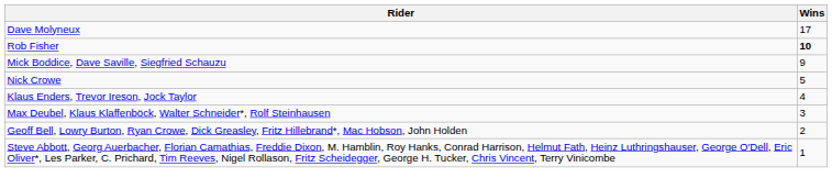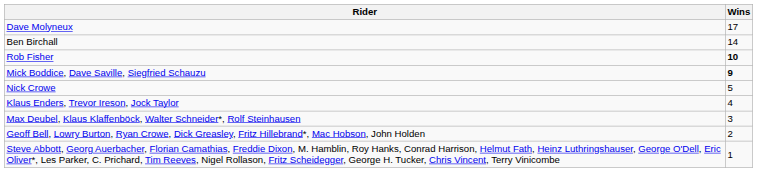 <table class="wikitable">
 <tr>
 <th>Rider</th>
 <th>Wins</th>
 </tr>
 <tr>
 <td><a href='#'>Dave Molyneux</a></td>
 <td>17</td>
 </tr>
 <tr>
+<td>Ben Birchall</td>
+<td>14</td>
+</tr>
+<tr>
 <td><a href='#'>Rob Fisher</a></td>
 <td><strong>10</strong></td>
 </tr>
 <tr>
 <td><a href='#'>Mick Boddice</a>, <a href='#'>Dave Saville</a>, <a href='#'>Siegfried Schauzu</a></td>
-<td>9</td>
+<td><strong>9</strong></td>
 </tr>
 <tr>
 <td><a href='#'>Nick Crowe</a></td>
 <td>5</td>
 </tr>
 <tr>
 <td><a href='#'>Klaus Enders</a>, <a href='#'>Trevor Ireson</a>, <a href='#'>Jock Taylor</a></td>
 <td>4</td>
 </tr>
 <tr>
 <td><a href='#'>Max Deubel</a>, <a href='#'>Klaus Klaffenböck</a>, <a href='#'>Walter Schneider</a>*, <a href='#'>Rolf Steinhausen</a></td>
 <td>3</td>
 </tr>
 <tr>
 <td><a href='#'>Geoff Bell</a>, <a href='#'>Lowry Burton</a>, <a href='#'>Ryan Crowe</a>, <a href='#'>Dick Greasley</a>, <a href='#'>Fritz Hillebrand</a>*, <a href='#'>Mac Hobson</a>, John Holden</td>
 <td>2</td>
 </tr>
 <tr>
 <td><a href='#'>Steve Abbott</a>, <a href='#'>Georg Auerbacher</a>, <a href='#'>Florian Camathias</a>, <a href='#'>Freddie Dixon</a>, M. Hamblin, Roy Hanks, Conrad Harrison, <a href='#'>Helmut Fath</a>, <a href='#'>Heinz Luthringshauser</a>, <a href='#'>George O'Dell</a>, <a href='#'>Eric Oliver</a>*, Les Parker, C. Prichard, <a href='#'>Tim Reeves</a>, Nigel Rollason, <a href='#'>Fritz Scheidegger</a>, George H. Tucker, <a href='#'>Chris Vincent</a>, Terry Vinicombe</td>
 <td>1</td>
 </tr>
 </table>
